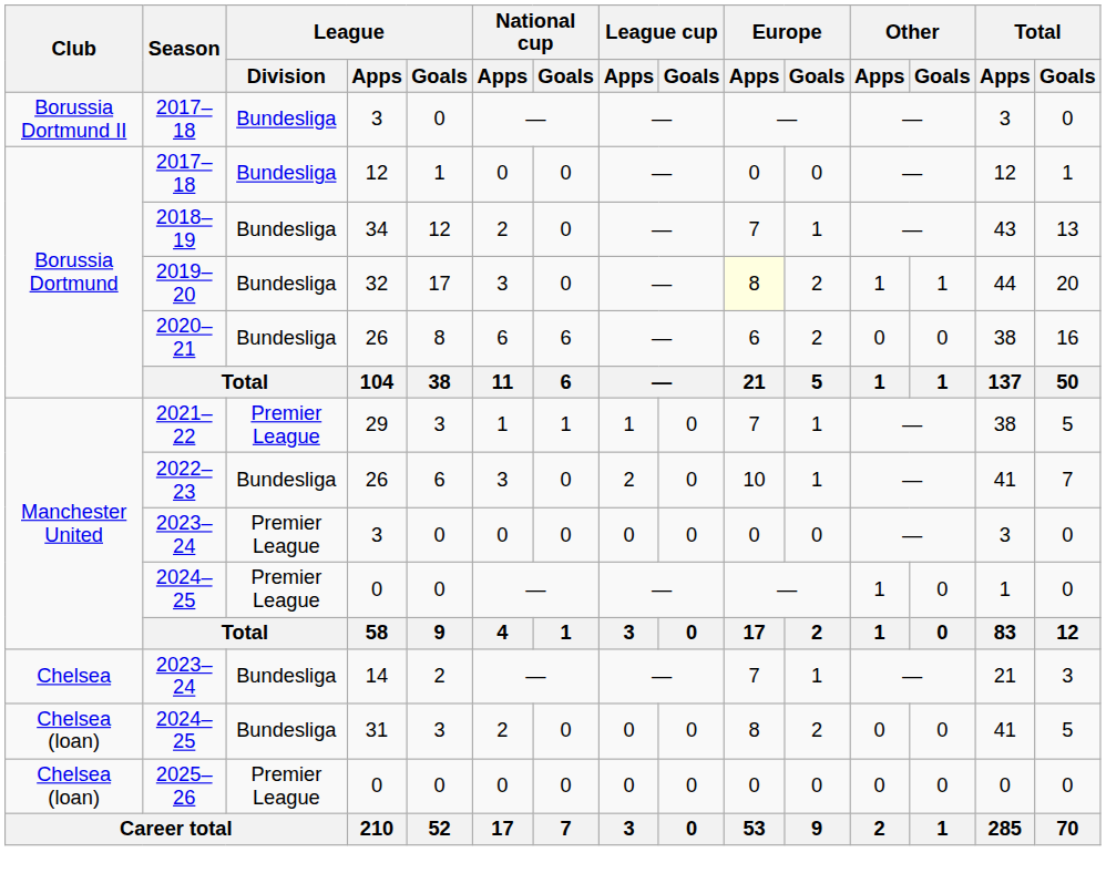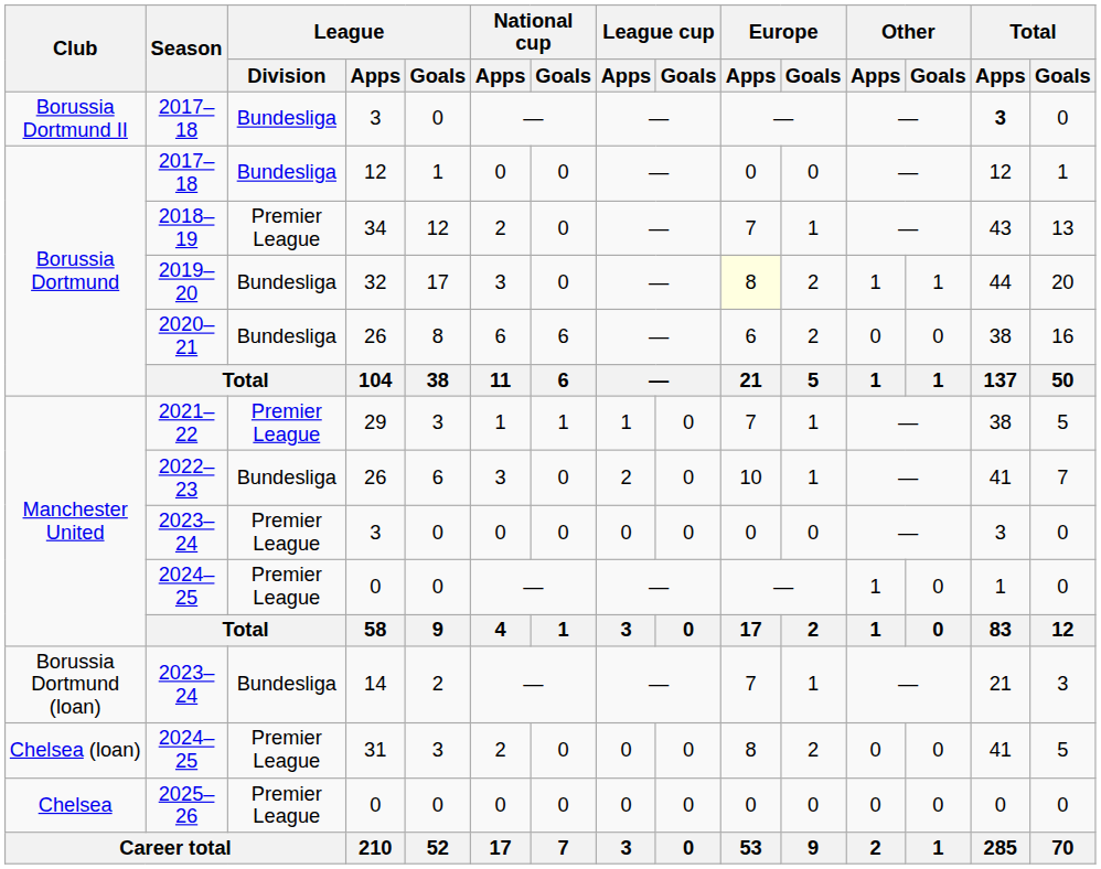 <table class="wikitable" style="text-align: center;">
 <tr>
 <th rowspan="2">Club</th>
 <th rowspan="2">Season</th>
 <th colspan="3">League</th>
 <th colspan="2">National cup</th>
 <th colspan="2">League cup</th>
 <th colspan="2">Europe</th>
 <th colspan="2">Other</th>
 <th colspan="2">Total</th>
 </tr>
 <tr>
 <th>Division</th>
 <th>Apps</th>
 <th>Goals</th>
 <th>Apps</th>
 <th>Goals</th>
 <th>Apps</th>
 <th>Goals</th>
 <th>Apps</th>
 <th>Goals</th>
 <th>Apps</th>
 <th>Goals</th>
 <th>Apps</th>
 <th>Goals</th>
 </tr>
 <tr>
 <td><a href='#'>Borussia Dortmund II</a></td>
 <td><a href='#'>2017–18</a></td>
 <td><a href='#'>Bundesliga</a></td>
 <td>3</td>
 <td>0</td>
 <td colspan="2">—</td>
 <td colspan="2">—</td>
 <td colspan="2">—</td>
 <td colspan="2">—</td>
-<td>3</td>
+<td><strong>3</strong></td>
 <td>0</td>
 </tr>
 <tr>
 <td rowspan="5"><a href='#'>Borussia Dortmund</a></td>
 <td><a href='#'>2017–18</a></td>
 <td><a href='#'>Bundesliga</a></td>
 <td>12</td>
 <td>1</td>
 <td>0</td>
 <td>0</td>
 <td colspan="2">—</td>
 <td>0</td>
 <td>0</td>
 <td colspan="2">—</td>
 <td>12</td>
 <td>1</td>
 </tr>
 <tr>
 <td><a href='#'>2018–19</a></td>
-<td>Bundesliga</td>
+<td>Premier League</td>
 <td>34</td>
 <td>12</td>
 <td>2</td>
 <td>0</td>
 <td colspan="2">—</td>
 <td>7</td>
 <td>1</td>
 <td colspan="2">—</td>
 <td>43</td>
 <td>13</td>
 </tr>
 <tr>
 <td><a href='#'>2019–20</a></td>
 <td>Bundesliga</td>
 <td>32</td>
 <td>17</td>
 <td>3</td>
 <td>0</td>
 <td colspan="2">—</td>
 <td style="background: lightyellow;">8</td>
 <td>2</td>
 <td>1</td>
 <td>1</td>
 <td>44</td>
 <td>20</td>
 </tr>
 <tr>
 <td><a href='#'>2020–21</a></td>
 <td>Bundesliga</td>
 <td>26</td>
 <td>8</td>
 <td>6</td>
 <td>6</td>
 <td colspan="2">—</td>
 <td>6</td>
 <td>2</td>
 <td>0</td>
 <td>0</td>
 <td>38</td>
 <td>16</td>
 </tr>
 <tr>
 <th colspan="2">Total</th>
 <th>104</th>
 <th>38</th>
 <th>11</th>
 <th>6</th>
 <th colspan="2">—</th>
 <th>21</th>
 <th>5</th>
 <th>1</th>
 <th>1</th>
 <th>137</th>
 <th>50</th>
 </tr>
 <tr>
 <td rowspan="5"><a href='#'>Manchester United</a></td>
 <td><a href='#'>2021–22</a></td>
 <td><a href='#'>Premier League</a></td>
 <td>29</td>
 <td>3</td>
 <td>1</td>
 <td>1</td>
 <td>1</td>
 <td>0</td>
 <td>7</td>
 <td>1</td>
 <td colspan="2">—</td>
 <td>38</td>
 <td>5</td>
 </tr>
 <tr>
 <td><a href='#'>2022–23</a></td>
 <td>Bundesliga</td>
 <td>26</td>
 <td>6</td>
 <td>3</td>
 <td>0</td>
 <td>2</td>
 <td>0</td>
 <td>10</td>
 <td>1</td>
 <td colspan="2">—</td>
 <td>41</td>
 <td>7</td>
 </tr>
 <tr>
 <td><a href='#'>2023–24</a></td>
 <td>Premier League</td>
 <td>3</td>
 <td>0</td>
 <td>0</td>
 <td>0</td>
 <td>0</td>
 <td>0</td>
 <td>0</td>
 <td>0</td>
 <td colspan="2">—</td>
 <td>3</td>
 <td>0</td>
 </tr>
 <tr>
 <td><a href='#'>2024–25</a></td>
 <td>Premier League</td>
 <td>0</td>
 <td>0</td>
 <td colspan="2">—</td>
 <td colspan="2">—</td>
 <td colspan="2">—</td>
 <td>1</td>
 <td>0</td>
 <td>1</td>
 <td>0</td>
 </tr>
 <tr>
 <th colspan="2">Total</th>
 <th>58</th>
 <th>9</th>
 <th>4</th>
 <th>1</th>
 <th>3</th>
 <th>0</th>
 <th>17</th>
 <th>2</th>
 <th>1</th>
 <th>0</th>
 <th>83</th>
 <th>12</th>
 </tr>
 <tr>
-<td><a href='#'>Chelsea</a></td>
+<td>Borussia Dortmund (loan)</td>
 <td><a href='#'>2023–24</a></td>
 <td>Bundesliga</td>
 <td>14</td>
 <td>2</td>
 <td colspan="2">—</td>
 <td colspan="2">—</td>
 <td>7</td>
 <td>1</td>
 <td colspan="2">—</td>
 <td>21</td>
 <td>3</td>
 </tr>
 <tr>
 <td><a href='#'>Chelsea</a> (loan)</td>
 <td><a href='#'>2024–25</a></td>
-<td>Bundesliga</td>
+<td>Premier League</td>
 <td>31</td>
 <td>3</td>
 <td>2</td>
 <td>0</td>
 <td>0</td>
 <td>0</td>
 <td>8</td>
 <td>2</td>
 <td>0</td>
 <td>0</td>
 <td>41</td>
 <td>5</td>
 </tr>
 <tr>
-<td><a href='#'>Chelsea</a> (loan)</td>
+<td><a href='#'>Chelsea</a></td>
 <td><a href='#'>2025–26</a></td>
 <td>Premier League</td>
 <td>0</td>
 <td>0</td>
 <td>0</td>
 <td>0</td>
 <td>0</td>
 <td>0</td>
 <td>0</td>
 <td>0</td>
 <td>0</td>
 <td>0</td>
 <td>0</td>
 <td>0</td>
 </tr>
 <tr>
 <th colspan="3">Career total</th>
 <th>210</th>
 <th>52</th>
 <th>17</th>
 <th>7</th>
 <th>3</th>
 <th>0</th>
 <th>53</th>
 <th>9</th>
 <th>2</th>
 <th>1</th>
 <th>285</th>
 <th>70</th>
 </tr>
 </table>
